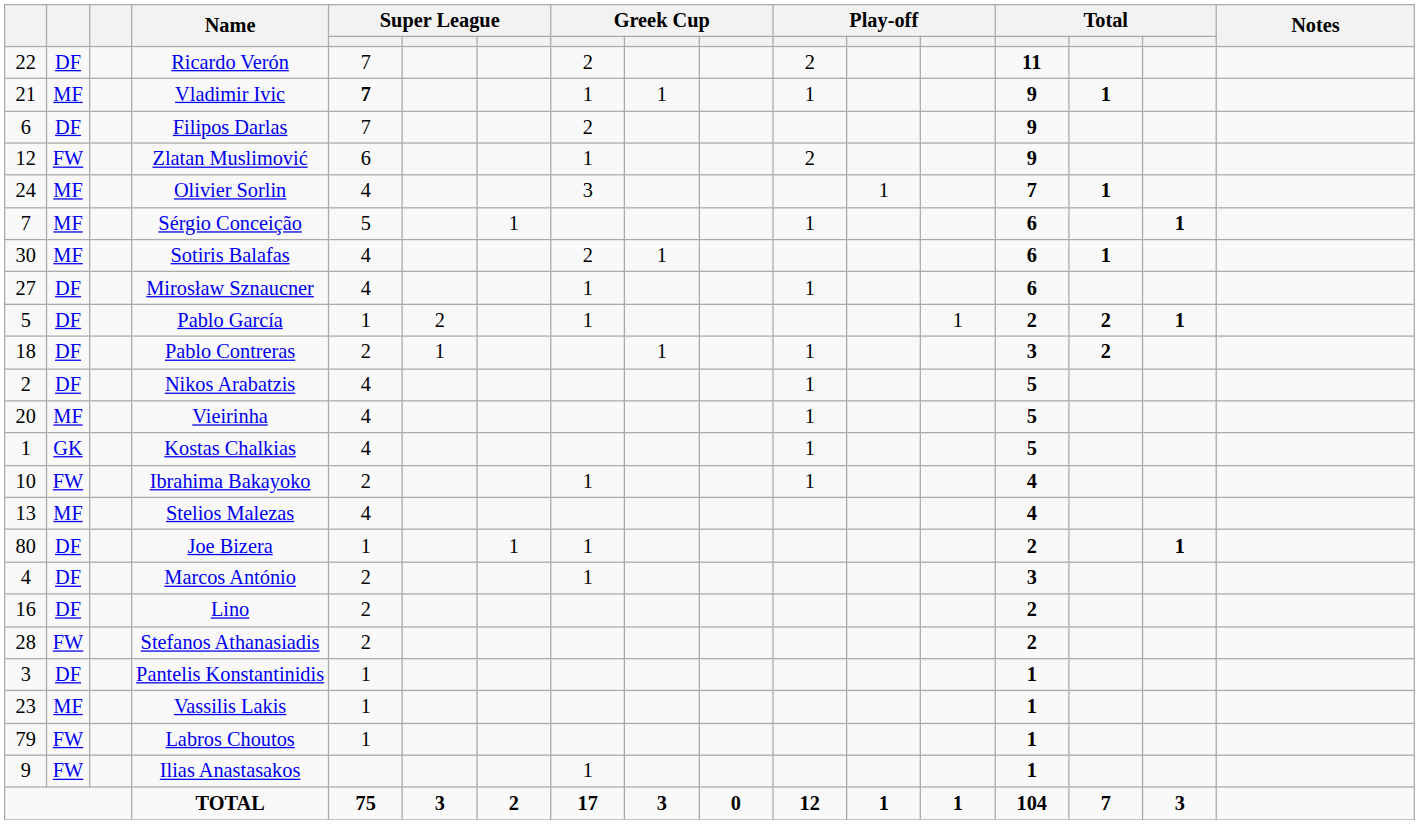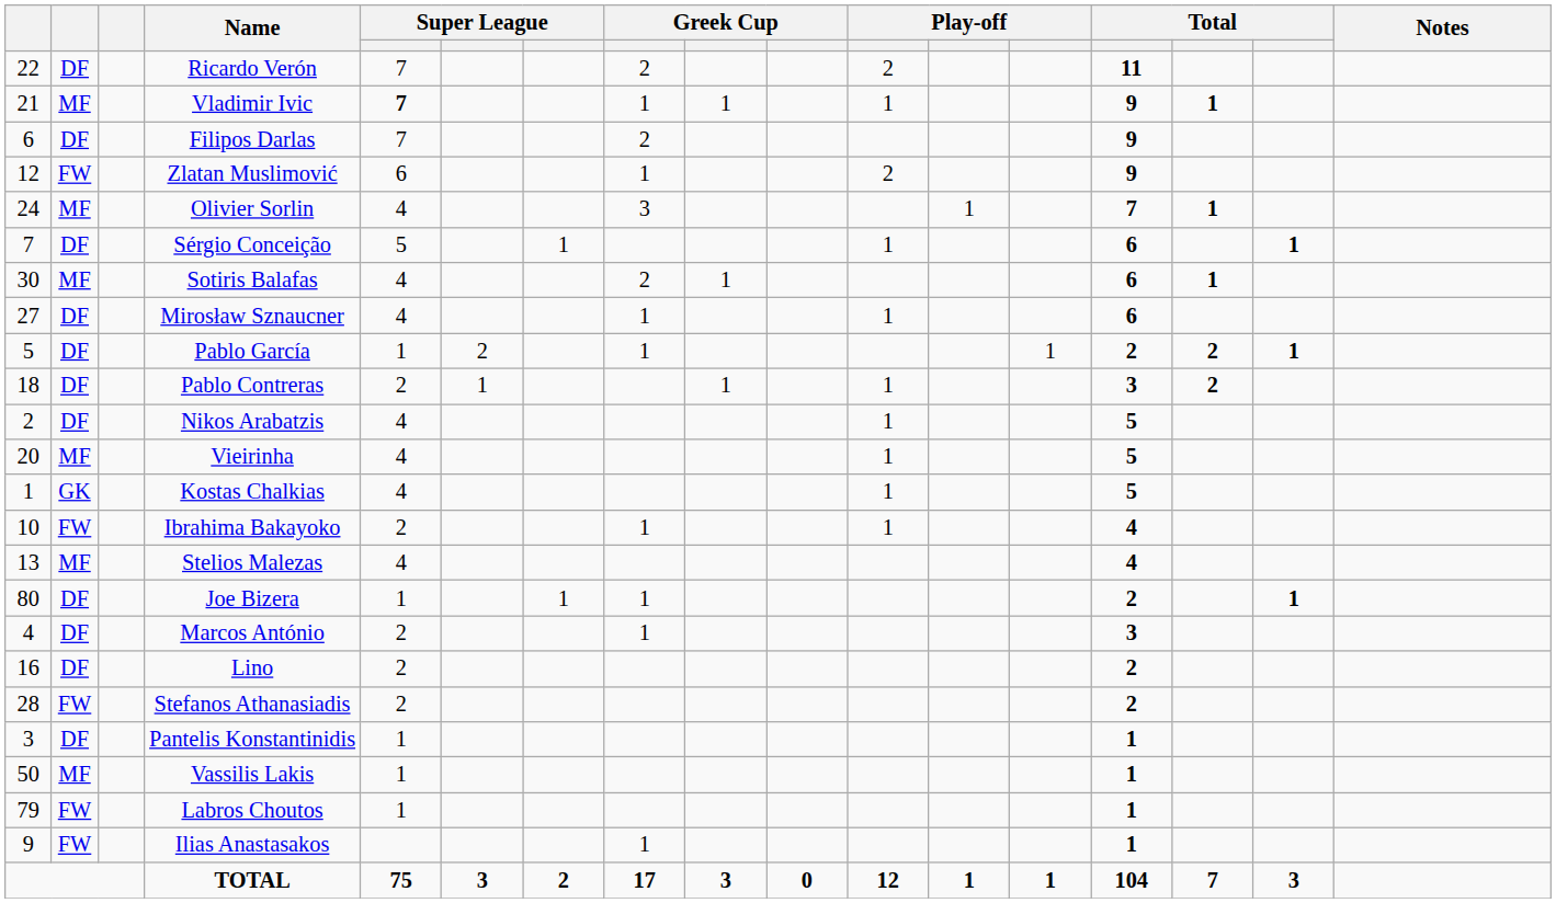 <table class="wikitable" style="font-size: 100%; text-align: center;">
 <tr>
 <th rowspan="2"  style="width:3%; text-align:center;"></th>
 <th rowspan="2"  style="width:3%; text-align:center;"></th>
 <th rowspan="2"  style="width:3%; text-align:center;"></th>
 <th rowspan="2"  style="width:14%; text-align:center;">Name</th>
 <th colspan="3" style="text-align:center;">Super League</th>
 <th colspan="3" style="text-align:center;">Greek Cup</th>
 <th colspan="3" style="text-align:center;">Play-off</th>
 <th colspan="3" style="text-align:center;">Total</th>
 <th rowspan="2" style="width:14%; text-align:center;">Notes</th>
 </tr>
 <tr>
 <th style="width:2em;"></th>
 <th style="width:2em;"></th>
 <th style="width:2em;"></th>
 <th style="width:2em;"></th>
 <th style="width:2em;"></th>
 <th style="width:2em;"></th>
 <th style="width:2em;"></th>
 <th style="width:2em;"></th>
 <th style="width:2em;"></th>
 <th style="width:2em;"></th>
 <th style="width:2em;"></th>
 <th style="width:2em;"></th>
 </tr>
 <tr>
 <td>22</td>
 <td><a href='#'>DF</a></td>
 <td></td>
 <td><a href='#'>Ricardo Verón</a></td>
 <td>7</td>
 <td></td>
 <td></td>
 <td>2</td>
 <td></td>
 <td></td>
 <td>2</td>
 <td></td>
 <td></td>
 <td><strong>11</strong></td>
 <td></td>
 <td></td>
 <td></td>
 </tr>
 <tr>
 <td>21</td>
 <td><a href='#'>MF</a></td>
 <td></td>
 <td><a href='#'>Vladimir Ivic</a></td>
 <td><strong>7</strong></td>
 <td></td>
 <td></td>
 <td>1</td>
 <td>1</td>
 <td></td>
 <td>1</td>
 <td></td>
 <td></td>
 <td><strong>9</strong></td>
 <td><strong>1</strong></td>
 <td></td>
 <td></td>
 </tr>
 <tr>
 <td>6</td>
 <td><a href='#'>DF</a></td>
 <td></td>
 <td><a href='#'>Filipos Darlas</a></td>
 <td>7</td>
 <td></td>
 <td></td>
 <td>2</td>
 <td></td>
 <td></td>
 <td></td>
 <td></td>
 <td></td>
 <td><strong>9</strong></td>
 <td></td>
 <td></td>
 <td></td>
 </tr>
 <tr>
 <td>12</td>
 <td><a href='#'>FW</a></td>
 <td></td>
 <td><a href='#'>Zlatan Muslimović</a></td>
 <td>6</td>
 <td></td>
 <td></td>
 <td>1</td>
 <td></td>
 <td></td>
 <td>2</td>
 <td></td>
 <td></td>
 <td><strong>9</strong></td>
 <td></td>
 <td></td>
 <td></td>
 </tr>
 <tr>
 <td>24</td>
 <td><a href='#'>MF</a></td>
 <td></td>
 <td><a href='#'>Olivier Sorlin</a></td>
 <td>4</td>
 <td></td>
 <td></td>
 <td>3</td>
 <td></td>
 <td></td>
 <td></td>
 <td>1</td>
 <td></td>
 <td><strong>7</strong></td>
 <td><strong>1</strong></td>
 <td></td>
 <td></td>
 </tr>
 <tr>
 <td>7</td>
-<td><a href='#'>MF</a></td>
+<td><a href='#'>DF</a></td>
 <td></td>
 <td><a href='#'>Sérgio Conceição</a></td>
 <td>5</td>
 <td></td>
 <td>1</td>
 <td></td>
 <td></td>
 <td></td>
 <td>1</td>
 <td></td>
 <td></td>
 <td><strong>6</strong></td>
 <td></td>
 <td><strong>1</strong></td>
 <td></td>
 </tr>
 <tr>
 <td>30</td>
 <td><a href='#'>MF</a></td>
 <td></td>
 <td><a href='#'>Sotiris Balafas</a></td>
 <td>4</td>
 <td></td>
 <td></td>
 <td>2</td>
 <td>1</td>
 <td></td>
 <td></td>
 <td></td>
 <td></td>
 <td><strong>6</strong></td>
 <td><strong>1</strong></td>
 <td></td>
 <td></td>
 </tr>
 <tr>
 <td>27</td>
 <td><a href='#'>DF</a></td>
 <td></td>
 <td><a href='#'>Mirosław Sznaucner</a></td>
 <td>4</td>
 <td></td>
 <td></td>
 <td>1</td>
 <td></td>
 <td></td>
 <td>1</td>
 <td></td>
 <td></td>
 <td><strong>6</strong></td>
 <td></td>
 <td></td>
 <td></td>
 </tr>
 <tr>
 <td>5</td>
 <td><a href='#'>DF</a></td>
 <td></td>
 <td><a href='#'>Pablo García</a></td>
 <td>1</td>
 <td>2</td>
 <td></td>
 <td>1</td>
 <td></td>
 <td></td>
 <td></td>
 <td></td>
 <td>1</td>
 <td><strong>2</strong></td>
 <td><strong>2</strong></td>
 <td><strong>1</strong></td>
 <td></td>
 </tr>
 <tr>
 <td>18</td>
 <td><a href='#'>DF</a></td>
 <td></td>
 <td><a href='#'>Pablo Contreras</a></td>
 <td>2</td>
 <td>1</td>
 <td></td>
 <td></td>
 <td>1</td>
 <td></td>
 <td>1</td>
 <td></td>
 <td></td>
 <td><strong>3</strong></td>
 <td><strong>2</strong></td>
 <td></td>
 <td></td>
 </tr>
 <tr>
 <td>2</td>
 <td><a href='#'>DF</a></td>
 <td></td>
 <td><a href='#'>Nikos Arabatzis</a></td>
 <td>4</td>
 <td></td>
 <td></td>
 <td></td>
 <td></td>
 <td></td>
 <td>1</td>
 <td></td>
 <td></td>
 <td><strong>5</strong></td>
 <td></td>
 <td></td>
 <td></td>
 </tr>
 <tr>
 <td>20</td>
 <td><a href='#'>MF</a></td>
 <td></td>
 <td><a href='#'>Vieirinha</a></td>
 <td>4</td>
 <td></td>
 <td></td>
 <td></td>
 <td></td>
 <td></td>
 <td>1</td>
 <td></td>
 <td></td>
 <td><strong>5</strong></td>
 <td></td>
 <td></td>
 <td></td>
 </tr>
 <tr>
 <td>1</td>
 <td><a href='#'>GK</a></td>
 <td></td>
 <td><a href='#'>Kostas Chalkias</a></td>
 <td>4</td>
 <td></td>
 <td></td>
 <td></td>
 <td></td>
 <td></td>
 <td>1</td>
 <td></td>
 <td></td>
 <td><strong>5</strong></td>
 <td></td>
 <td></td>
 <td></td>
 </tr>
 <tr>
 <td>10</td>
 <td><a href='#'>FW</a></td>
 <td></td>
 <td><a href='#'>Ibrahima Bakayoko</a></td>
 <td>2</td>
 <td></td>
 <td></td>
 <td>1</td>
 <td></td>
 <td></td>
 <td>1</td>
 <td></td>
 <td></td>
 <td><strong>4</strong></td>
 <td></td>
 <td></td>
 <td></td>
 </tr>
 <tr>
 <td>13</td>
 <td><a href='#'>MF</a></td>
 <td></td>
 <td><a href='#'>Stelios Malezas</a></td>
 <td>4</td>
 <td></td>
 <td></td>
 <td></td>
 <td></td>
 <td></td>
 <td></td>
 <td></td>
 <td></td>
 <td><strong>4</strong></td>
 <td></td>
 <td></td>
 <td></td>
 </tr>
 <tr>
 <td>80</td>
 <td><a href='#'>DF</a></td>
 <td></td>
 <td><a href='#'>Joe Bizera</a></td>
 <td>1</td>
 <td></td>
 <td>1</td>
 <td>1</td>
 <td></td>
 <td></td>
 <td></td>
 <td></td>
 <td></td>
 <td><strong>2</strong></td>
 <td></td>
 <td><strong>1</strong></td>
 <td></td>
 </tr>
 <tr>
 <td>4</td>
 <td><a href='#'>DF</a></td>
 <td></td>
 <td><a href='#'>Marcos António</a></td>
 <td>2</td>
 <td></td>
 <td></td>
 <td>1</td>
 <td></td>
 <td></td>
 <td></td>
 <td></td>
 <td></td>
 <td><strong>3</strong></td>
 <td></td>
 <td></td>
 <td></td>
 </tr>
 <tr>
 <td>16</td>
 <td><a href='#'>DF</a></td>
 <td></td>
 <td><a href='#'>Lino</a></td>
 <td>2</td>
 <td></td>
 <td></td>
 <td></td>
 <td></td>
 <td></td>
 <td></td>
 <td></td>
 <td></td>
 <td><strong>2</strong></td>
 <td></td>
 <td></td>
 <td></td>
 </tr>
 <tr>
 <td>28</td>
 <td><a href='#'>FW</a></td>
 <td></td>
 <td><a href='#'>Stefanos Athanasiadis</a></td>
 <td>2</td>
 <td></td>
 <td></td>
 <td></td>
 <td></td>
 <td></td>
 <td></td>
 <td></td>
 <td></td>
 <td><strong>2</strong></td>
 <td></td>
 <td></td>
 <td></td>
 </tr>
 <tr>
 <td>3</td>
 <td><a href='#'>DF</a></td>
 <td></td>
 <td><a href='#'>Pantelis Konstantinidis</a></td>
 <td>1</td>
 <td></td>
 <td></td>
 <td></td>
 <td></td>
 <td></td>
 <td></td>
 <td></td>
 <td></td>
 <td><strong>1</strong></td>
 <td></td>
 <td></td>
 <td></td>
 </tr>
 <tr>
-<td>23</td>
+<td>50</td>
 <td><a href='#'>MF</a></td>
 <td></td>
 <td><a href='#'>Vassilis Lakis</a></td>
 <td>1</td>
 <td></td>
 <td></td>
 <td></td>
 <td></td>
 <td></td>
 <td></td>
 <td></td>
 <td></td>
 <td><strong>1</strong></td>
 <td></td>
 <td></td>
 <td></td>
 </tr>
 <tr>
 <td>79</td>
 <td><a href='#'>FW</a></td>
 <td></td>
 <td><a href='#'>Labros Choutos</a></td>
 <td>1</td>
 <td></td>
 <td></td>
 <td></td>
 <td></td>
 <td></td>
 <td></td>
 <td></td>
 <td></td>
 <td><strong>1</strong></td>
 <td></td>
 <td></td>
 <td></td>
 </tr>
 <tr>
 <td>9</td>
 <td><a href='#'>FW</a></td>
 <td></td>
 <td><a href='#'>Ilias Anastasakos</a></td>
 <td></td>
 <td></td>
 <td></td>
 <td>1</td>
 <td></td>
 <td></td>
 <td></td>
 <td></td>
 <td></td>
 <td><strong>1</strong></td>
 <td></td>
 <td></td>
 <td></td>
 </tr>
 <tr>
 <td colspan="3"></td>
 <td><strong>TOTAL</strong></td>
 <td><strong>75</strong></td>
 <td><strong>3</strong></td>
 <td><strong>2</strong></td>
 <td><strong>17</strong></td>
 <td><strong>3</strong></td>
 <td><strong>0</strong></td>
 <td><strong>12</strong></td>
 <td><strong>1</strong></td>
 <td><strong>1</strong></td>
 <td><strong>104</strong></td>
 <td><strong>7</strong></td>
 <td><strong>3</strong></td>
 </tr>
 </table>
